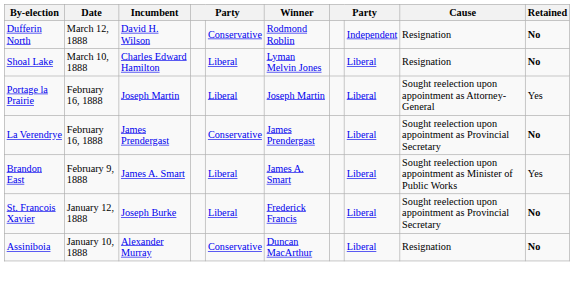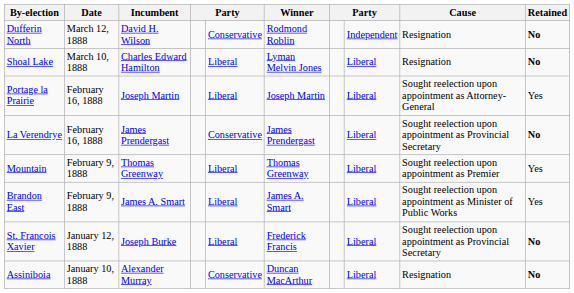 <table class=wikitable style="width:100%">
 <tr>
 <th>By-election</th>
 <th>Date</th>
 <th>Incumbent</th>
 <th colspan="2">Party</th>
 <th>Winner</th>
 <th colspan="2">Party</th>
 <th>Cause</th>
 <th>Retained</th>
 </tr>
 <tr>
 <td><a href='#'>Dufferin North</a></td>
 <td>March 12, 1888</td>
 <td><a href='#'>David H. Wilson</a></td>
 <td>    </td>
 <td><a href='#'>Conservative</a></td>
 <td><a href='#'>Rodmond Roblin</a></td>
 <td>    </td>
 <td><a href='#'>Independent</a></td>
 <td>Resignation</td>
 <td><strong>No</strong></td>
 </tr>
 <tr>
 <td><a href='#'>Shoal Lake</a></td>
 <td>March 10, 1888</td>
 <td><a href='#'>Charles Edward Hamilton</a></td>
 <td>    </td>
 <td><a href='#'>Liberal</a></td>
 <td><a href='#'>Lyman Melvin Jones</a></td>
 <td>    </td>
 <td><a href='#'>Liberal</a></td>
 <td>Resignation</td>
 <td><strong>No</strong></td>
 </tr>
 <tr>
 <td><a href='#'>Portage la Prairie</a></td>
 <td>February 16, 1888</td>
 <td><a href='#'>Joseph Martin</a></td>
 <td>    </td>
 <td><a href='#'>Liberal</a></td>
 <td><a href='#'>Joseph Martin</a></td>
 <td>    </td>
 <td><a href='#'>Liberal</a></td>
 <td>Sought reelection upon appointment as Attorney-General</td>
 <td>Yes</td>
 </tr>
 <tr>
 <td><a href='#'>La Verendrye</a></td>
 <td>February 16, 1888</td>
 <td><a href='#'>James Prendergast</a></td>
 <td>    </td>
 <td><a href='#'>Conservative</a></td>
 <td><a href='#'>James Prendergast</a></td>
 <td>    </td>
 <td><a href='#'>Liberal</a></td>
 <td>Sought reelection upon appointment as Provincial Secretary</td>
 <td><strong>No</strong></td>
 </tr>
 <tr>
+<td><a href='#'>Mountain</a></td>
+<td>February 9, 1888</td>
+<td><a href='#'>Thomas Greenway</a></td>
+<td>    </td>
+<td><a href='#'>Liberal</a></td>
+<td><a href='#'>Thomas Greenway</a></td>
+<td>    </td>
+<td><a href='#'>Liberal</a></td>
+<td>Sought reelection upon appointment as Premier</td>
+<td>Yes</td>
+</tr>
+<tr>
 <td><a href='#'>Brandon East</a></td>
 <td>February 9, 1888</td>
 <td><a href='#'>James A. Smart</a></td>
 <td>    </td>
 <td><a href='#'>Liberal</a></td>
 <td><a href='#'>James A. Smart</a></td>
 <td>    </td>
 <td><a href='#'>Liberal</a></td>
 <td>Sought reelection upon appointment as Minister of Public Works</td>
 <td>Yes</td>
 </tr>
 <tr>
 <td><a href='#'>St. Francois Xavier</a></td>
 <td>January 12, 1888</td>
 <td><a href='#'>Joseph Burke</a></td>
 <td>    </td>
 <td><a href='#'>Liberal</a></td>
 <td><a href='#'>Frederick Francis</a></td>
 <td>    </td>
 <td><a href='#'>Liberal</a></td>
 <td>Sought reelection upon appointment as Provincial Secretary</td>
 <td><strong>No</strong></td>
 </tr>
 <tr>
 <td><a href='#'>Assiniboia</a></td>
 <td>January 10, 1888</td>
 <td><a href='#'>Alexander Murray</a></td>
 <td>    </td>
 <td><a href='#'>Conservative</a></td>
 <td><a href='#'>Duncan MacArthur</a></td>
 <td>    </td>
 <td><a href='#'>Liberal</a></td>
 <td>Resignation</td>
 <td><strong>No</strong></td>
 </tr>
 </table>
